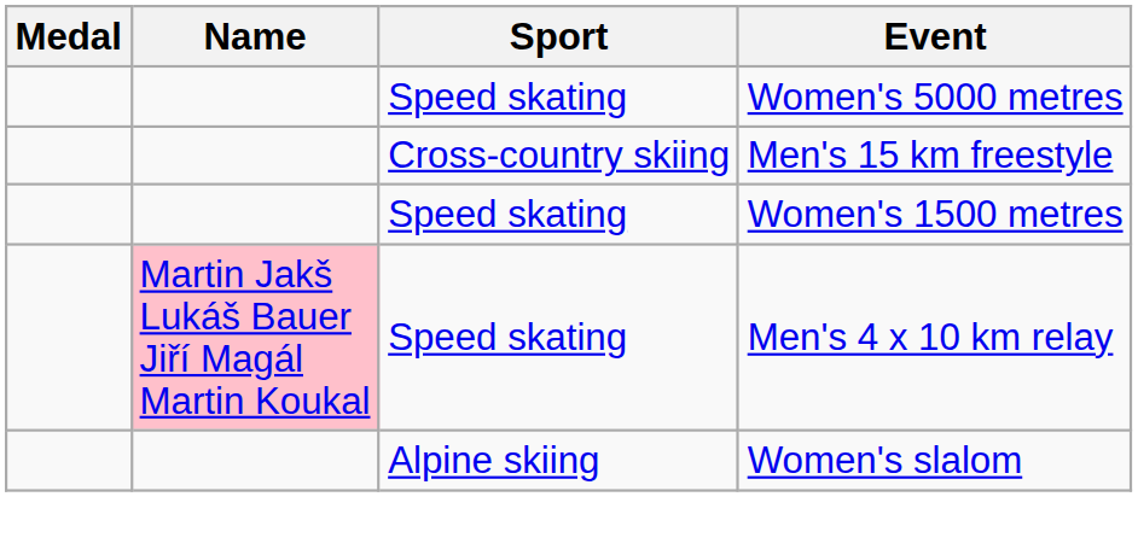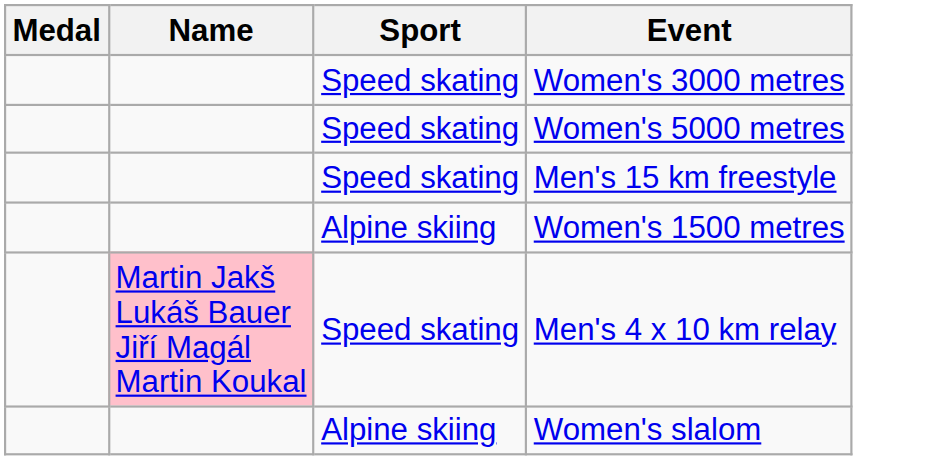 <table class="wikitable sortable" style="font-size:90%">
 <tr>
 <th>Medal</th>
 <th>Name</th>
 <th>Sport</th>
 <th>Event</th>
 </tr>
 <tr>
 <td></td>
 <td></td>
 <td><a href='#'>Speed skating</a></td>
+<td><a href='#'>Women's 3000 metres</a></td>
+</tr>
+<tr>
+<td></td>
+<td></td>
+<td><a href='#'>Speed skating</a></td>
 <td><a href='#'>Women's 5000 metres</a></td>
 </tr>
 <tr>
 <td></td>
 <td></td>
-<td><a href='#'>Cross-country skiing</a></td>
+<td><a href='#'>Speed skating</a></td>
 <td><a href='#'>Men's 15 km freestyle</a></td>
 </tr>
 <tr>
 <td></td>
 <td></td>
-<td><a href='#'>Speed skating</a></td>
+<td><a href='#'>Alpine skiing</a></td>
 <td><a href='#'>Women's 1500 metres</a></td>
 </tr>
 <tr>
 <td></td>
 <td style="background: pink;"><a href='#'>Martin Jakš</a><br><a href='#'>Lukáš Bauer</a><br><a href='#'>Jiří Magál</a><br><a href='#'>Martin Koukal</a></td>
 <td><a href='#'>Speed skating</a></td>
 <td><a href='#'>Men's 4 x 10 km relay</a></td>
 </tr>
 <tr>
 <td></td>
 <td></td>
 <td><a href='#'>Alpine skiing</a></td>
 <td><a href='#'>Women's slalom</a></td>
 </tr>
 </table>
